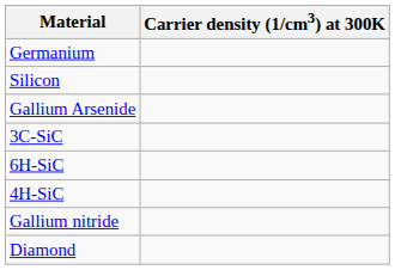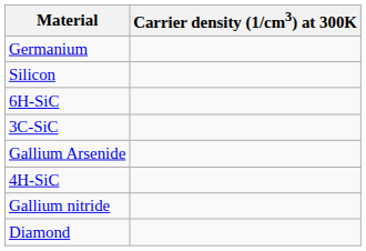 <table class=wikitable>
 <tr>
 <th>Material</th>
 <th>Carrier density (1/cm<sup>3</sup>) at 300K</th>
 </tr>
 <tr>
 <td><a href='#'>Germanium</a></td>
 <td></td>
 </tr>
 <tr>
 <td><a href='#'>Silicon</a></td>
 <td></td>
 </tr>
 <tr>
-<td><a href='#'>Gallium Arsenide</a></td>
+<td><a href='#'>6H-SiC</a></td>
 <td></td>
 </tr>
 <tr>
 <td><a href='#'>3C-SiC</a></td>
 <td></td>
 </tr>
 <tr>
-<td><a href='#'>6H-SiC</a></td>
+<td><a href='#'>Gallium Arsenide</a></td>
 <td></td>
 </tr>
 <tr>
 <td><a href='#'>4H-SiC</a></td>
 <td></td>
 </tr>
 <tr>
 <td><a href='#'>Gallium nitride</a></td>
 <td></td>
 </tr>
 <tr>
 <td><a href='#'>Diamond</a></td>
 <td></td>
 </tr>
 </table>
